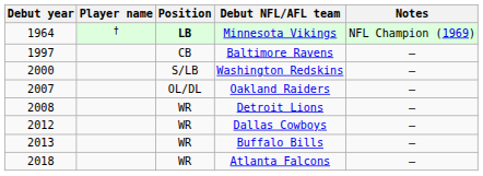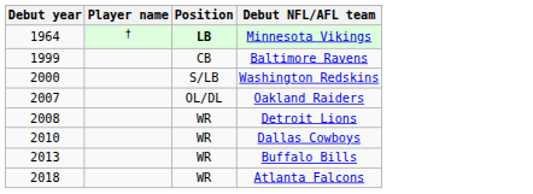 <table class="wikitable sortable" style="text-align: center;">
 <tr>
 <th>Debut year</th>
 <th>Player name</th>
 <th>Position</th>
 <th>Debut NFL/AFL team</th>
-<th>Notes</th>
 </tr>
 <tr>
 <td>1964</td>
 <td bgcolor="#DDFFDD"><sup>†</sup></td>
 <td bgcolor="#DDFFDD"><strong>LB</strong></td>
 <td bgcolor="#DDFFDD"><a href='#'>Minnesota Vikings</a></td>
-<td bgcolor="#DDFFDD">NFL Champion (<a href='#'>1969</a>)</td>
 </tr>
 <tr>
-<td align="center">1997</td>
+<td align="center">1999</td>
 <td align="center"></td>
 <td align="center">CB</td>
 <td align="center"><a href='#'>Baltimore Ravens</a></td>
-<td align="center">—</td>
 </tr>
 <tr>
 <td align="center">2000</td>
 <td align="center"></td>
 <td align="center">S/LB</td>
 <td align="center"><a href='#'>Washington Redskins</a></td>
-<td align="center">—</td>
 </tr>
 <tr>
 <td align="center">2007</td>
 <td align="center"></td>
 <td align="center">OL/DL</td>
 <td align="center"><a href='#'>Oakland Raiders</a></td>
-<td align="center">—</td>
 </tr>
 <tr>
 <td align="center">2008</td>
 <td align="center"></td>
 <td align="center">WR</td>
 <td align="center"><a href='#'>Detroit Lions</a></td>
-<td align="center">—</td>
 </tr>
 <tr>
-<td align="center">2012</td>
+<td align="center">2010</td>
 <td align="center"></td>
 <td align="center">WR</td>
 <td align="center"><a href='#'>Dallas Cowboys</a></td>
-<td align="center">—</td>
 </tr>
 <tr>
 <td align="center">2013</td>
 <td align="center"></td>
 <td align="center">WR</td>
 <td align="center"><a href='#'>Buffalo Bills</a></td>
-<td align="center">—</td>
 </tr>
 <tr>
 <td align="center">2018</td>
 <td align="center"></td>
 <td align="center">WR</td>
 <td align="center"><a href='#'>Atlanta Falcons</a></td>
-<td align="center">—</td>
 </tr>
 </table>
